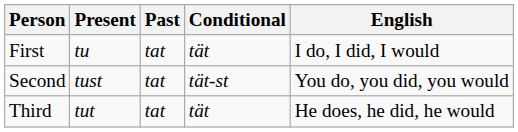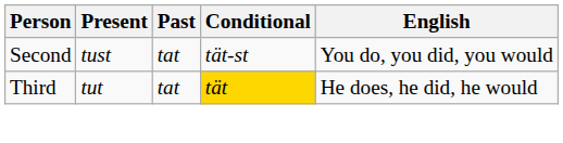 <table class="wikitable mw-collapsible floatright">
 <tr>
 <th>Person</th>
 <th>Present</th>
 <th>Past</th>
 <th>Conditional</th>
 <th>English</th>
-</tr>
-<tr>
-<td>First</td>
-<td><em>tu</em></td>
-<td><em>tat</em></td>
-<td><em>tät</em></td>
-<td>I do, I did, I would</td>
 </tr>
 <tr>
 <td>Second</td>
 <td><em>tust</em></td>
 <td><em>tat</em></td>
 <td><em>tät-st</em></td>
 <td>You do, you did, you would</td>
 </tr>
 <tr>
 <td>Third</td>
 <td><em>tut</em></td>
 <td><em>tat</em></td>
-<td><em>tät</em></td>
+<td style="background: gold;"><em>tät</em></td>
 <td>He does, he did, he would</td>
 </tr>
 </table>
